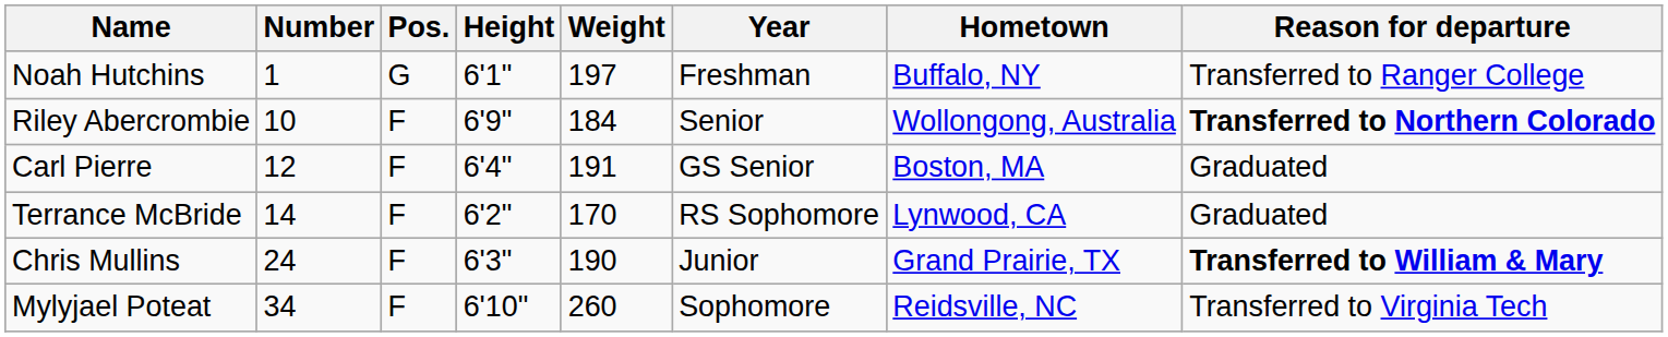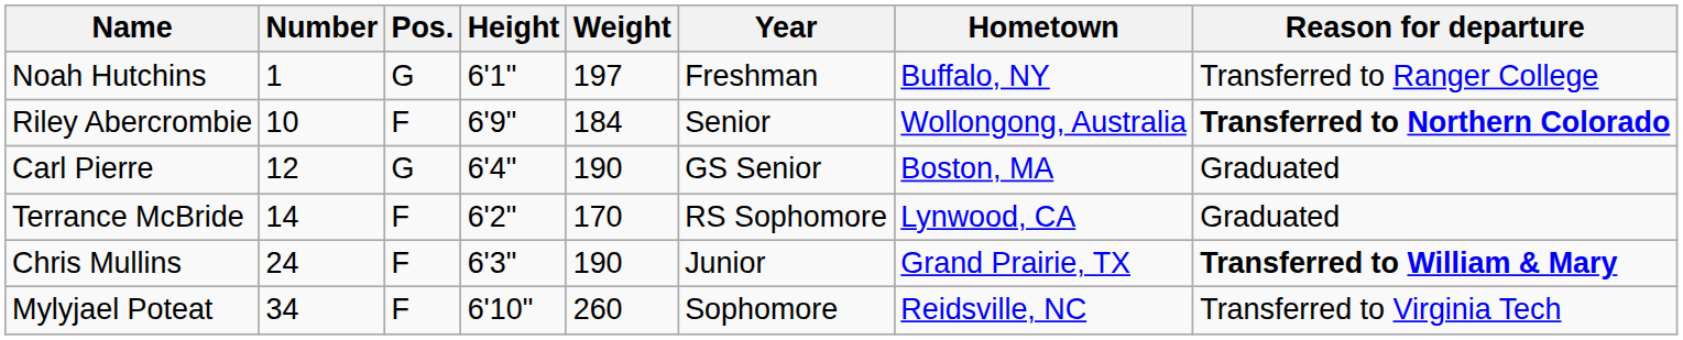 <table class="wikitable sortable" border="1">
 <tr>
 <th>Name</th>
 <th>Number</th>
 <th>Pos.</th>
 <th>Height</th>
 <th>Weight</th>
 <th>Year</th>
 <th>Hometown</th>
 <th class="unsortable">Reason for departure</th>
 </tr>
 <tr>
 <td>Noah Hutchins</td>
 <td>1</td>
 <td>G</td>
 <td>6'1"</td>
 <td>197</td>
 <td>Freshman</td>
 <td><a href='#'>Buffalo, NY</a></td>
 <td>Transferred to <a href='#'>Ranger College</a></td>
 </tr>
 <tr>
 <td>Riley Abercrombie</td>
 <td>10</td>
 <td>F</td>
 <td>6'9"</td>
 <td>184</td>
 <td>Senior</td>
 <td><a href='#'>Wollongong, Australia</a></td>
 <td><strong>Transferred to <a href='#'>Northern Colorado</a></strong></td>
 </tr>
 <tr>
 <td>Carl Pierre</td>
 <td>12</td>
-<td>F</td>
+<td>G</td>
 <td>6'4"</td>
-<td>191</td>
+<td>190</td>
 <td>GS Senior</td>
 <td><a href='#'>Boston, MA</a></td>
 <td>Graduated</td>
 </tr>
 <tr>
 <td>Terrance McBride</td>
 <td>14</td>
 <td>F</td>
 <td>6'2"</td>
 <td>170</td>
 <td>RS Sophomore</td>
 <td><a href='#'>Lynwood, CA</a></td>
 <td>Graduated</td>
 </tr>
 <tr>
 <td>Chris Mullins</td>
 <td>24</td>
 <td>F</td>
 <td>6'3"</td>
 <td>190</td>
 <td>Junior</td>
 <td><a href='#'>Grand Prairie, TX</a></td>
 <td><strong>Transferred to <a href='#'>William & Mary</a></strong></td>
 </tr>
 <tr>
 <td>Mylyjael Poteat</td>
 <td>34</td>
 <td>F</td>
 <td>6'10"</td>
 <td>260</td>
 <td>Sophomore</td>
 <td><a href='#'>Reidsville, NC</a></td>
 <td>Transferred to <a href='#'>Virginia Tech</a></td>
 </tr>
 </table>
